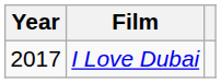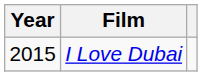 <table class="wikitable">
 <tr>
 <th>Year</th>
 <th>Film</th>
 <th></th>
 </tr>
 <tr>
-<td>2017</td>
+<td>2015</td>
 <td><em><a href='#'>I Love Dubai</a></em></td>
 </tr>
 </table>
